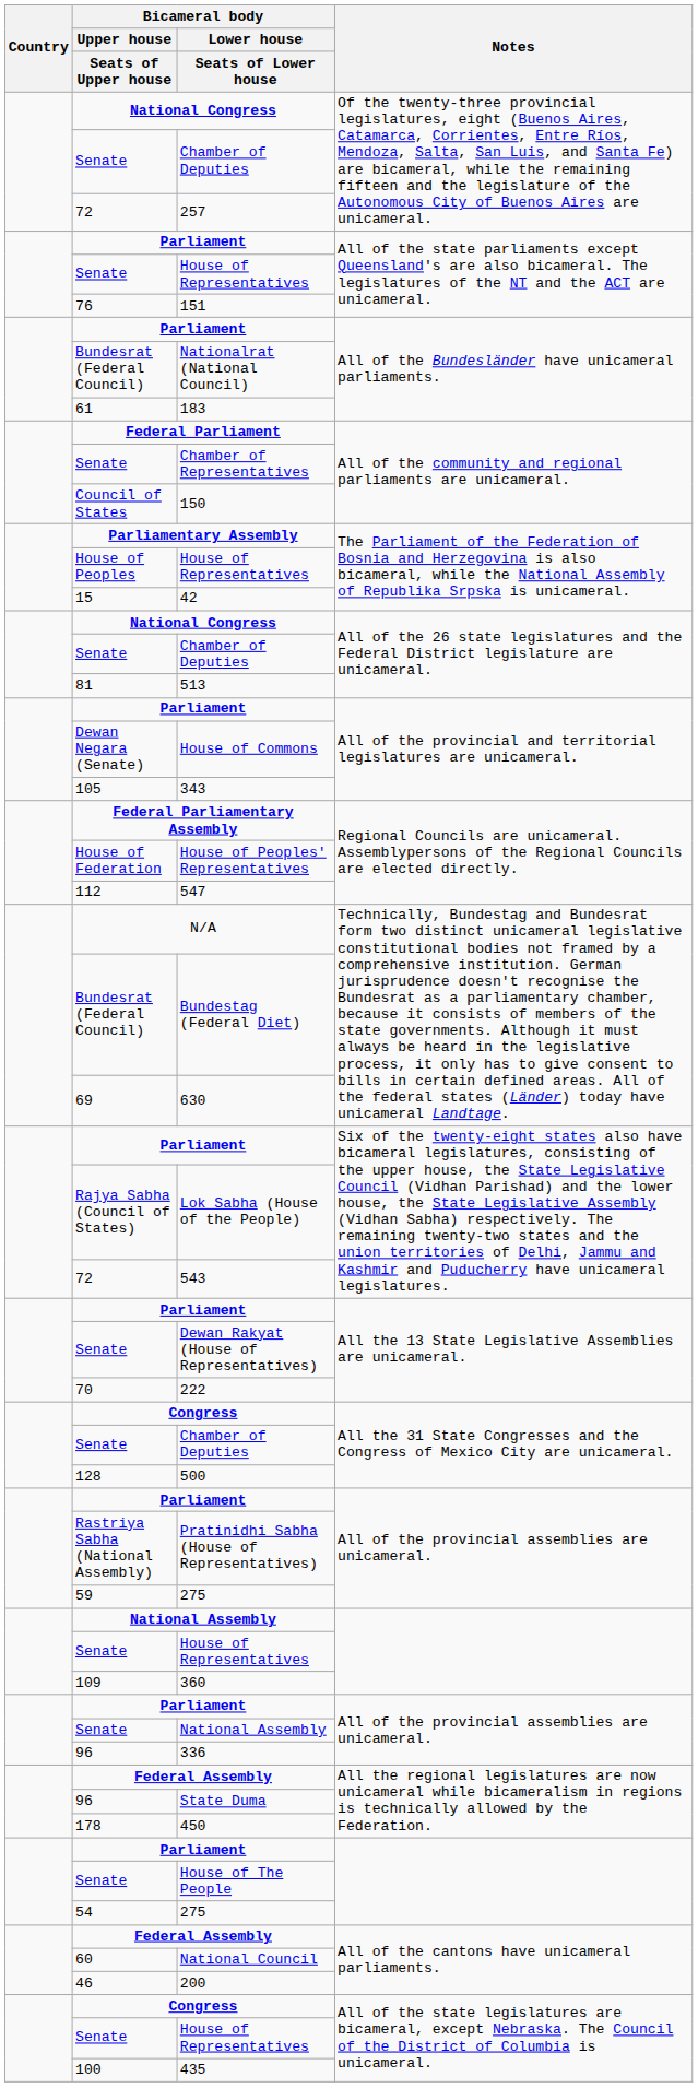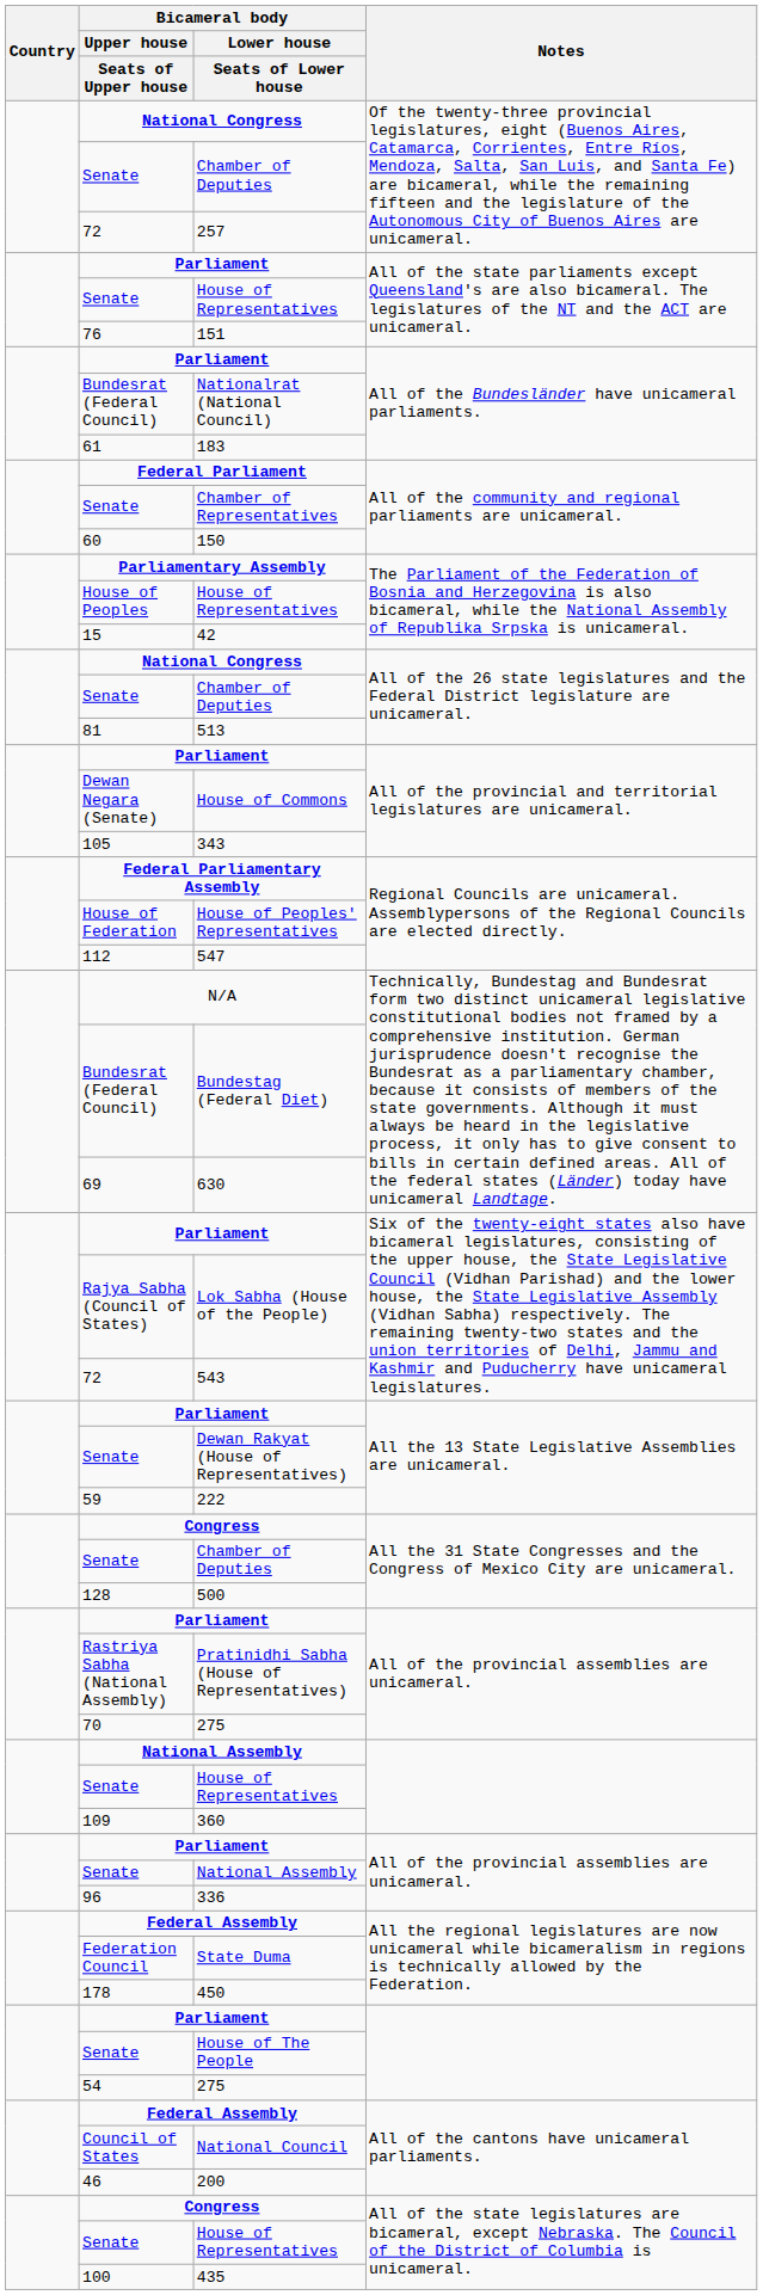 <table class="wikitable sortable" style="margin:auto;">
 <tr>
 <th rowspan=3>Country</th>
 <th colspan=2>Bicameral body</th>
 <th rowspan=3>Notes</th>
 </tr>
 <tr>
 <th>Upper house</th>
 <th>Lower house</th>
 </tr>
 <tr>
 <th>Seats of Upper house</th>
 <th>Seats of Lower house</th>
 </tr>
 <tr>
 <td rowspan=3></td>
 <td colspan="2" style="text-align:center;"><strong><a href='#'>National Congress</a></strong></td>
 <td rowspan=3>Of the twenty-three provincial legislatures, eight (<a href='#'>Buenos Aires</a>, <a href='#'>Catamarca</a>, <a href='#'>Corrientes</a>, <a href='#'>Entre Ríos</a>, <a href='#'>Mendoza</a>, <a href='#'>Salta</a>, <a href='#'>San Luis</a>, and <a href='#'>Santa Fe</a>) are bicameral, while the remaining fifteen and the legislature of the <a href='#'>Autonomous City of Buenos Aires</a> are unicameral.</td>
 </tr>
 <tr>
 <td><a href='#'>Senate</a></td>
 <td><a href='#'>Chamber of Deputies</a></td>
 </tr>
 <tr>
 <td>72</td>
 <td>257</td>
 </tr>
 <tr>
 <td rowspan=3></td>
 <td colspan="2" style="text-align:center;"><strong><a href='#'>Parliament</a></strong></td>
 <td rowspan=3>All of the state parliaments except <a href='#'>Queensland</a>'s are also bicameral. The legislatures of the <a href='#'>NT</a> and the <a href='#'>ACT</a> are unicameral.</td>
 </tr>
 <tr>
 <td><a href='#'>Senate</a></td>
 <td><a href='#'>House of Representatives</a></td>
 </tr>
 <tr>
 <td>76</td>
 <td>151</td>
 </tr>
 <tr>
 <td rowspan=3></td>
 <td colspan="2" style="text-align:center;"><strong><a href='#'>Parliament</a></strong></td>
 <td rowspan=3>All of the <em><a href='#'>Bundesländer</a></em> have unicameral parliaments.</td>
 </tr>
 <tr>
 <td><a href='#'>Bundesrat</a> (Federal Council)</td>
 <td><a href='#'>Nationalrat</a> (National Council)</td>
 </tr>
 <tr>
 <td>61</td>
 <td>183</td>
 </tr>
 <tr>
 <td rowspan=3></td>
 <td colspan="2" style="text-align:center;"><strong><a href='#'>Federal Parliament</a></strong></td>
 <td rowspan=3>All of the <a href='#'>community and regional</a> parliaments are unicameral.</td>
 </tr>
 <tr>
 <td><a href='#'>Senate</a></td>
 <td><a href='#'>Chamber of Representatives</a></td>
 </tr>
 <tr>
-<td><a href='#'>Council of States</a></td>
+<td>60</td>
 <td>150</td>
 </tr>
 <tr>
 <td rowspan=3></td>
 <td colspan="2" style="text-align:center;"><strong><a href='#'>Parliamentary Assembly</a></strong></td>
 <td rowspan=3>The <a href='#'>Parliament of the Federation of Bosnia and Herzegovina</a> is also bicameral, while the <a href='#'>National Assembly of Republika Srpska</a> is unicameral.</td>
 </tr>
 <tr>
 <td><a href='#'>House of Peoples</a></td>
 <td><a href='#'>House of Representatives</a></td>
 </tr>
 <tr>
 <td>15</td>
 <td>42</td>
 </tr>
 <tr>
 <td rowspan=3></td>
 <td colspan="2" style="text-align:center;"><strong><a href='#'>National Congress</a></strong></td>
 <td rowspan=3>All of the 26 state legislatures and the Federal District legislature are unicameral.</td>
 </tr>
 <tr>
 <td><a href='#'>Senate</a></td>
 <td><a href='#'>Chamber of Deputies</a></td>
 </tr>
 <tr>
 <td>81</td>
 <td>513</td>
 </tr>
 <tr>
 <td rowspan=3></td>
 <td colspan="2" style="text-align:center;"><strong><a href='#'>Parliament</a></strong></td>
 <td rowspan=3>All of the provincial and territorial legislatures are unicameral.</td>
 </tr>
 <tr>
 <td><a href='#'>Dewan Negara</a> (Senate)</td>
 <td><a href='#'>House of Commons</a></td>
 </tr>
 <tr>
 <td>105</td>
 <td>343</td>
 </tr>
 <tr>
 <td rowspan=3></td>
 <td colspan="2" style="text-align:center;"><strong><a href='#'>Federal Parliamentary Assembly</a></strong></td>
 <td rowspan=3>Regional Councils are unicameral. Assemblypersons of the Regional Councils are elected directly.</td>
 </tr>
 <tr>
 <td><a href='#'>House of Federation</a></td>
 <td><a href='#'>House of Peoples' Representatives</a></td>
 </tr>
 <tr>
 <td>112</td>
 <td>547</td>
 </tr>
 <tr>
 <td rowspan=3></td>
 <td colspan="2" style="text-align:center;">N/A</td>
 <td rowspan=3>Technically, Bundestag and Bundesrat form two distinct unicameral legislative constitutional bodies not framed by a comprehensive institution. German jurisprudence doesn't recognise the Bundesrat as a parliamentary chamber, because it consists of members of the state governments. Although it must always be heard in the legislative process, it only has to give consent to bills in certain defined areas. All of the federal states (<em><a href='#'>Länder</a></em>) today have unicameral <em><a href='#'>Landtage</a></em>.</td>
 </tr>
 <tr>
 <td><a href='#'>Bundesrat</a> (Federal Council)</td>
 <td de><a href='#'>Bundestag</a> (Federal <a href='#'>Diet</a>)</td>
 </tr>
 <tr>
 <td>69</td>
 <td>630</td>
 </tr>
 <tr>
 <td rowspan=3></td>
 <td colspan="2" style="text-align:center;"><strong><a href='#'>Parliament</a></strong></td>
 <td rowspan=3>Six of the <a href='#'>twenty-eight states</a> also have bicameral legislatures, consisting of the upper house, the <a href='#'>State Legislative Council</a> (Vidhan Parishad) and the lower house, the <a href='#'>State Legislative Assembly</a> (Vidhan Sabha) respectively. The remaining twenty-two states and the <a href='#'>union territories</a> of <a href='#'>Delhi</a>, <a href='#'>Jammu and Kashmir</a> and <a href='#'>Puducherry</a> have unicameral legislatures.</td>
 </tr>
 <tr>
 <td><a href='#'>Rajya Sabha</a> (Council of States)</td>
 <td><a href='#'>Lok Sabha</a> (House of the People)</td>
 </tr>
 <tr>
 <td>72</td>
 <td>543</td>
 </tr>
 <tr>
 <td rowspan=3></td>
 <td colspan="2" style="text-align:center;"><strong><a href='#'>Parliament</a></strong></td>
 <td rowspan=3>All the 13 State Legislative Assemblies are unicameral.</td>
 </tr>
 <tr>
 <td><a href='#'>Senate</a></td>
 <td><a href='#'>Dewan Rakyat</a> (House of Representatives)</td>
 </tr>
 <tr>
-<td>70</td>
+<td>59</td>
 <td>222</td>
 </tr>
 <tr>
 <td rowspan=3></td>
 <td colspan="2" style="text-align:center;"><strong><a href='#'>Congress</a></strong></td>
 <td rowspan=3>All the 31 State Congresses and the Congress of Mexico City are unicameral.</td>
 </tr>
 <tr>
 <td><a href='#'>Senate</a></td>
 <td><a href='#'>Chamber of Deputies</a></td>
 </tr>
 <tr>
 <td>128</td>
 <td>500</td>
 </tr>
 <tr>
 <td rowspan=3></td>
 <td colspan="2" style="text-align:center;"><strong><a href='#'>Parliament</a></strong></td>
 <td rowspan=3>All of the provincial assemblies are unicameral.</td>
 </tr>
 <tr>
 <td><a href='#'>Rastriya Sabha</a> (National Assembly)</td>
 <td><a href='#'>Pratinidhi Sabha</a> (House of Representatives)</td>
 </tr>
 <tr>
-<td>59</td>
+<td>70</td>
 <td>275</td>
 </tr>
 <tr>
 <td rowspan=3></td>
 <td colspan="2" style="text-align:center;"><strong><a href='#'>National Assembly</a></strong></td>
 <td rowspan=3></td>
 </tr>
 <tr>
 <td><a href='#'>Senate</a></td>
 <td><a href='#'>House of Representatives</a></td>
 </tr>
 <tr>
 <td>109</td>
 <td>360</td>
 </tr>
 <tr>
 <td rowspan=3></td>
 <td colspan="2" style="text-align:center;"><strong><a href='#'>Parliament</a></strong></td>
 <td rowspan=3>All of the provincial assemblies are unicameral.</td>
 </tr>
 <tr>
 <td><a href='#'>Senate</a></td>
 <td><a href='#'>National Assembly</a></td>
 </tr>
 <tr>
 <td>96</td>
 <td>336</td>
 </tr>
 <tr>
 <td rowspan=3></td>
 <td colspan="2" style="text-align:center;"><strong><a href='#'>Federal Assembly</a></strong></td>
 <td rowspan=3>All the regional legislatures are now unicameral while bicameralism in regions is technically allowed by the Federation.</td>
 </tr>
 <tr>
-<td>96</td>
+<td><a href='#'>Federation Council</a></td>
 <td><a href='#'>State Duma</a></td>
 </tr>
 <tr>
 <td>178</td>
 <td>450</td>
 </tr>
 <tr>
 <td rowspan=3></td>
 <td colspan="2" style="text-align:center;"><strong><a href='#'>Parliament</a></strong></td>
 <td rowspan=3></td>
 </tr>
 <tr>
 <td><a href='#'>Senate</a></td>
 <td><a href='#'>House of The People</a></td>
 </tr>
 <tr>
 <td>54</td>
 <td>275</td>
 </tr>
 <tr>
 <td rowspan=3></td>
 <td colspan="2" style="text-align:center;"><strong><a href='#'>Federal Assembly</a></strong></td>
 <td rowspan=3>All of the cantons have unicameral parliaments.</td>
 </tr>
 <tr>
-<td>60</td>
+<td><a href='#'>Council of States</a></td>
 <td><a href='#'>National Council</a></td>
 </tr>
 <tr>
 <td>46</td>
 <td>200</td>
 </tr>
 <tr>
 <td rowspan=3></td>
 <td colspan="2" style="text-align:center;"><strong><a href='#'>Congress</a></strong></td>
 <td rowspan=3>All of the state legislatures are bicameral, except <a href='#'>Nebraska</a>. The <a href='#'>Council of the District of Columbia</a> is unicameral.</td>
 </tr>
 <tr>
 <td><a href='#'>Senate</a></td>
 <td><a href='#'>House of Representatives</a></td>
 </tr>
 <tr>
 <td>100</td>
 <td>435</td>
 </tr>
 </table>
